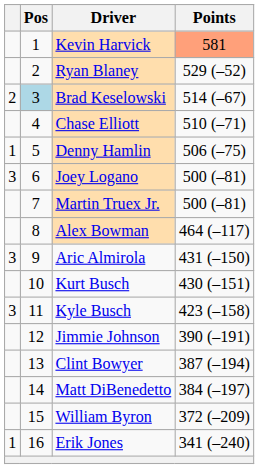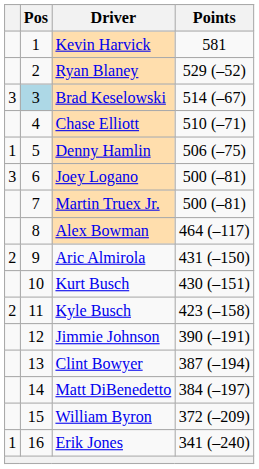 <table class="wikitable" style="font-size: 95%">
 <tr>
 <th></th>
 <th>Pos</th>
 <th>Driver</th>
 <th>Points</th>
 </tr>
 <tr>
 <td align="left"></td>
 <td style="text-align:center;">1</td>
 <td style="background:#FFDEAD;"><a href='#'>Kevin Harvick</a></td>
-<td style="background: lightsalmon; text-align:center;">581</td>
+<td style="text-align:center;">581</td>
 </tr>
 <tr>
 <td align="left"></td>
 <td style="text-align:center;">2</td>
 <td style="background:#FFDEAD;"><a href='#'>Ryan Blaney</a></td>
 <td style="text-align:center;">529 (–52)</td>
 </tr>
 <tr>
-<td align="left"> 2</td>
+<td align="left"> 3</td>
 <td style="background: lightblue; text-align:center;">3</td>
 <td style="background:#FFDEAD;"><a href='#'>Brad Keselowski</a></td>
 <td style="text-align:center;">514 (–67)</td>
 </tr>
 <tr>
 <td align="left"></td>
 <td style="text-align:center;">4</td>
 <td style="background:#FFDEAD;"><a href='#'>Chase Elliott</a></td>
 <td style="text-align:center;">510 (–71)</td>
 </tr>
 <tr>
 <td align="left"> 1</td>
 <td style="text-align:center;">5</td>
 <td style="background:#FFDEAD;"><a href='#'>Denny Hamlin</a></td>
 <td style="text-align:center;">506 (–75)</td>
 </tr>
 <tr>
 <td align="left"> 3</td>
 <td style="text-align:center;">6</td>
 <td style="background:#FFDEAD;"><a href='#'>Joey Logano</a></td>
 <td style="text-align:center;">500 (–81)</td>
 </tr>
 <tr>
 <td align="left"></td>
 <td style="text-align:center;">7</td>
 <td style="background:#FFDEAD;"><a href='#'>Martin Truex Jr.</a></td>
 <td style="text-align:center;">500 (–81)</td>
 </tr>
 <tr>
 <td align="left"></td>
 <td style="text-align:center;">8</td>
 <td style="background:#FFDEAD;"><a href='#'>Alex Bowman</a></td>
 <td style="text-align:center;">464 (–117)</td>
 </tr>
 <tr>
-<td align="left"> 3</td>
+<td align="left"> 2</td>
 <td style="text-align:center;">9</td>
 <td><a href='#'>Aric Almirola</a></td>
 <td style="text-align:center;">431 (–150)</td>
 </tr>
 <tr>
 <td align="left"></td>
 <td style="text-align:center;">10</td>
 <td><a href='#'>Kurt Busch</a></td>
 <td style="text-align:center;">430 (–151)</td>
 </tr>
 <tr>
-<td align="left"> 3</td>
+<td align="left"> 2</td>
 <td style="text-align:center;">11</td>
 <td><a href='#'>Kyle Busch</a></td>
 <td style="text-align:center;">423 (–158)</td>
 </tr>
 <tr>
 <td align="left"></td>
 <td style="text-align:center;">12</td>
 <td><a href='#'>Jimmie Johnson</a></td>
 <td style="text-align:center;">390 (–191)</td>
 </tr>
 <tr>
 <td align="left"></td>
 <td style="text-align:center;">13</td>
 <td><a href='#'>Clint Bowyer</a></td>
 <td style="text-align:center;">387 (–194)</td>
 </tr>
 <tr>
 <td align="left"></td>
 <td style="text-align:center;">14</td>
 <td><a href='#'>Matt DiBenedetto</a></td>
 <td style="text-align:center;">384 (–197)</td>
 </tr>
 <tr>
 <td align="left"></td>
 <td style="text-align:center;">15</td>
 <td><a href='#'>William Byron</a></td>
 <td style="text-align:center;">372 (–209)</td>
 </tr>
 <tr>
 <td align="left"> 1</td>
 <td style="text-align:center;">16</td>
 <td><a href='#'>Erik Jones</a></td>
 <td style="text-align:center;">341 (–240)</td>
 </tr>
 <tr class="sortbottom">
 <th colspan="9"></th>
 </tr>
 </table>
